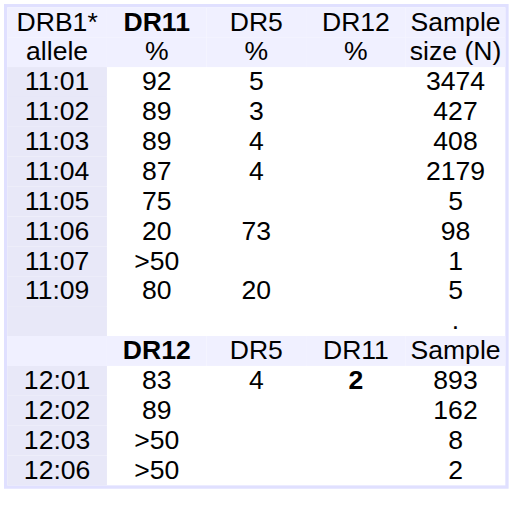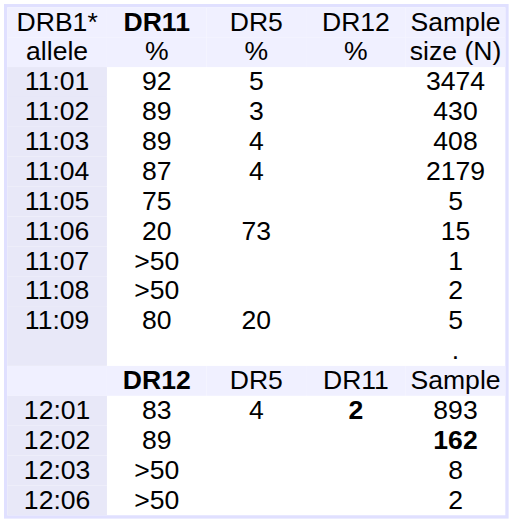 <table border="0" cellspacing="0" cellpadding="0" align="left" style="text-align:center; background:#ffffff; margin-right: 1em; border:2px #e0e0ff solid;">
 <tr style="background:#f0f0ff">
 <td style="width:60px">DRB1*</td>
 <td style="width:60px"><strong>DR11</strong></td>
 <td style="width:60px">DR5</td>
 <td style="width:60px">DR12</td>
 <td style="width:60px">Sample</td>
 </tr>
 <tr style="background:#f0f0ff">
 <td>allele</td>
 <td>%</td>
 <td>%</td>
 <td>%</td>
 <td>size (N)</td>
 </tr>
 <tr>
 <td style = "background:#e8e8f8">11:01</td>
 <td>92</td>
 <td>5</td>
 <td></td>
 <td>3474</td>
 </tr>
 <tr>
 <td style = "background:#e8e8f8">11:02</td>
 <td>89</td>
 <td>3</td>
 <td></td>
-<td>427</td>
+<td>430</td>
 </tr>
 <tr>
 <td style = "background:#e8e8f8">11:03</td>
 <td>89</td>
 <td>4</td>
 <td></td>
 <td>408</td>
 </tr>
 <tr>
 <td style = "background:#e8e8f8">11:04</td>
 <td>87</td>
 <td>4</td>
 <td></td>
 <td>2179</td>
 </tr>
 <tr>
 <td style = "background:#e8e8f8">11:05</td>
 <td>75</td>
 <td></td>
 <td></td>
 <td>5</td>
 </tr>
 <tr>
 <td style = "background:#e8e8f8">11:06</td>
 <td>20</td>
 <td>73</td>
 <td></td>
-<td>98</td>
+<td>15</td>
 </tr>
 <tr>
 <td style = "background:#e8e8f8">11:07</td>
 <td>>50</td>
 <td></td>
 <td></td>
 <td>1</td>
+</tr>
+<tr>
+<td style = "background:#e8e8f8">11:08</td>
+<td>>50</td>
+<td></td>
+<td></td>
+<td>2</td>
 </tr>
 <tr>
 <td style = "background:#e8e8f8">11:09</td>
 <td>80</td>
 <td>20</td>
 <td></td>
 <td>5</td>
 </tr>
 <tr>
 <td style = "background:#e8e8f8"></td>
 <td></td>
 <td></td>
 <td></td>
 <td>.</td>
 </tr>
 <tr style="background:#f0f0ff">
 <td style="width:60px"></td>
 <td style="width:60px"><strong>DR12</strong></td>
 <td style="width:60px">DR5</td>
 <td style="width:60px">DR11</td>
 <td style="width:60px">Sample</td>
 </tr>
 <tr>
 <td style = "background:#e8e8f8">12:01</td>
 <td>83</td>
 <td>4</td>
 <td><strong>2</strong></td>
 <td>893 </td>
 </tr>
 <tr>
 <td style = "background:#e8e8f8">12:02</td>
 <td>89</td>
 <td></td>
 <td></td>
-<td>162</td>
+<td><strong>162</strong></td>
 </tr>
 <tr>
 <td style = "background:#e8e8f8">12:03</td>
 <td>>50</td>
 <td></td>
 <td></td>
 <td>8</td>
 </tr>
 <tr>
 <td style = "background:#e8e8f8">12:06</td>
 <td>>50</td>
 <td></td>
 <td></td>
 <td>2</td>
 </tr>
 <tr>
 </tr>
 </table>
